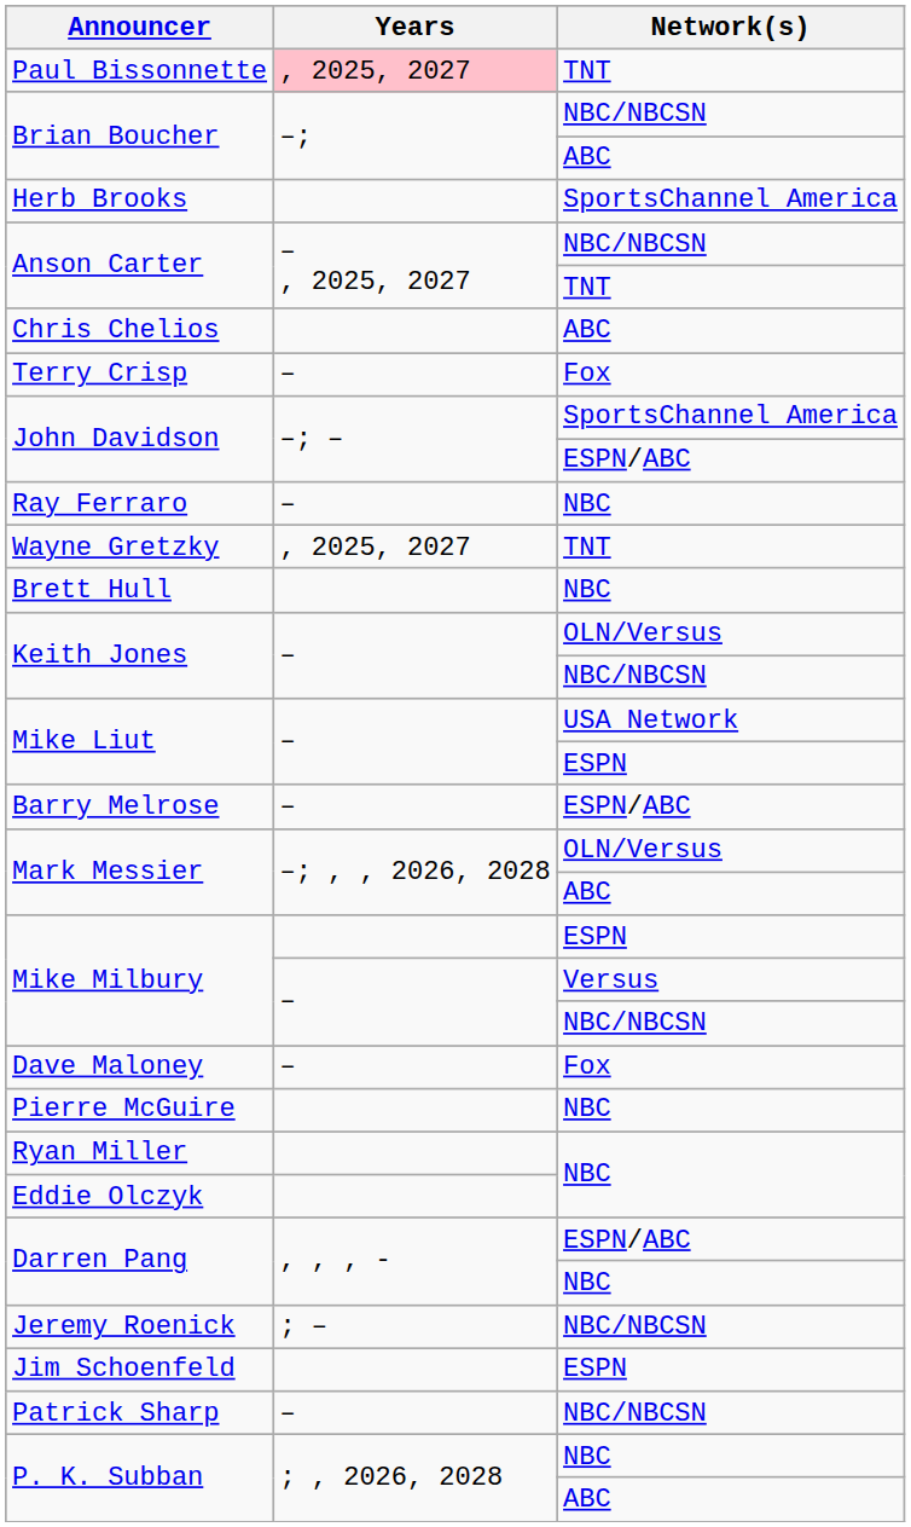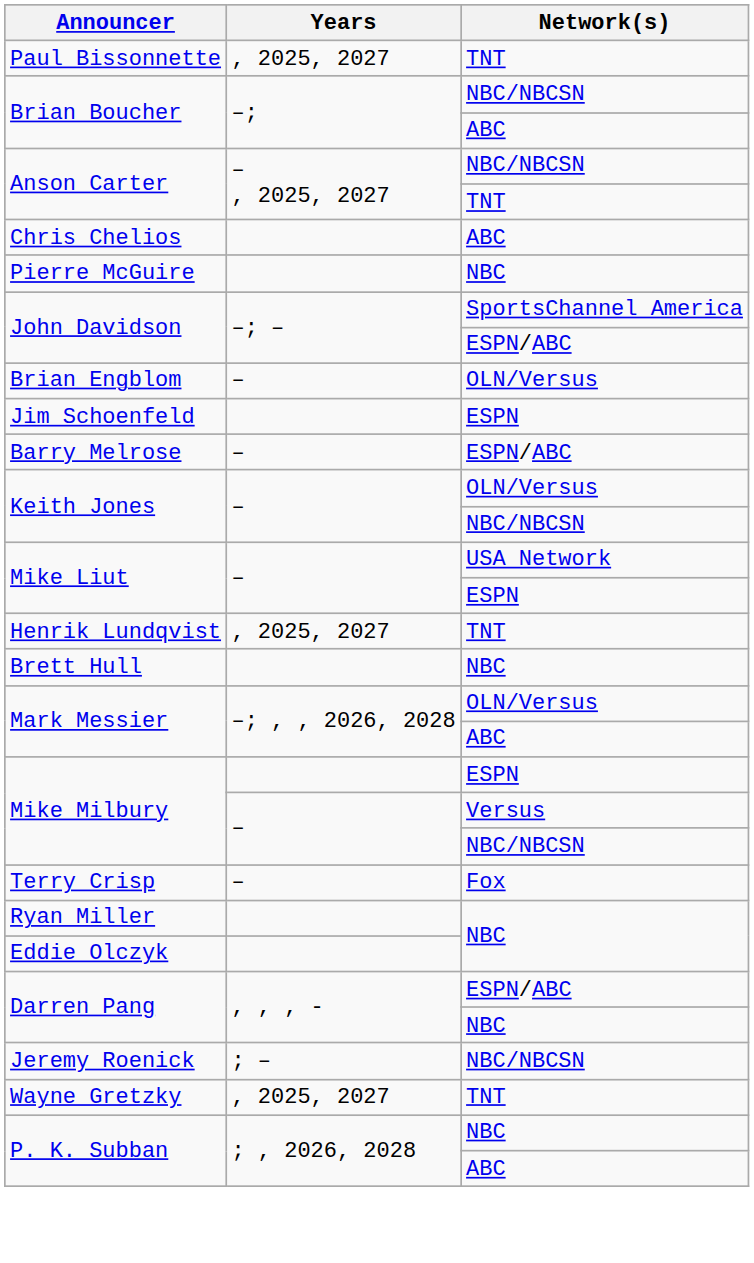 <table class="wikitable">
 <tr>
 <th><a href='#'>Announcer</a></th>
 <th>Years</th>
 <th>Network(s)</th>
 </tr>
 <tr>
 <td><a href='#'>Paul Bissonnette</a></td>
-<td style="background: pink;">, 2025, 2027</td>
+<td>, 2025, 2027</td>
 <td><a href='#'>TNT</a></td>
 </tr>
 <tr>
 <td rowspan=2><a href='#'>Brian Boucher</a></td>
 <td rowspan=2>–; </td>
 <td><a href='#'>NBC/NBCSN</a></td>
 </tr>
 <tr>
 <td><a href='#'>ABC</a></td>
-</tr>
-<tr>
-<td><a href='#'>Herb Brooks</a></td>
-<td></td>
-<td><a href='#'>SportsChannel America</a></td>
 </tr>
 <tr>
 <td rowspan=2><a href='#'>Anson Carter</a></td>
 <td rowspan=2>–<br>, 2025, 2027</td>
 <td><a href='#'>NBC/NBCSN</a></td>
 </tr>
 <tr>
 <td><a href='#'>TNT</a></td>
 </tr>
 <tr>
 <td><a href='#'>Chris Chelios</a></td>
 <td></td>
 <td><a href='#'>ABC</a></td>
 </tr>
 <tr>
-<td><a href='#'>Terry Crisp</a></td>
-<td>–</td>
-<td><a href='#'>Fox</a></td>
+<td><a href='#'>Pierre McGuire</a></td>
+<td></td>
+<td><a href='#'>NBC</a></td>
 </tr>
 <tr>
 <td rowspan="2"><a href='#'>John Davidson</a></td>
 <td rowspan="2">–; –</td>
 <td><a href='#'>SportsChannel America</a></td>
 </tr>
 <tr>
 <td><a href='#'>ESPN</a>/<a href='#'>ABC</a></td>
 </tr>
 <tr>
-<td><a href='#'>Ray Ferraro</a></td>
+<td><a href='#'>Brian Engblom</a></td>
 <td>–</td>
-<td><a href='#'>NBC</a></td>
+<td><a href='#'>OLN/Versus</a></td>
 </tr>
 <tr>
-<td><a href='#'>Wayne Gretzky</a></td>
-<td>, 2025, 2027</td>
-<td><a href='#'>TNT</a></td>
+<td><a href='#'>Jim Schoenfeld</a></td>
+<td></td>
+<td><a href='#'>ESPN</a></td>
 </tr>
 <tr>
-<td><a href='#'>Brett Hull</a></td>
-<td></td>
-<td><a href='#'>NBC</a></td>
+<td><a href='#'>Barry Melrose</a></td>
+<td>–</td>
+<td><a href='#'>ESPN</a>/<a href='#'>ABC</a></td>
 </tr>
 <tr>
 <td rowspan="2"><a href='#'>Keith Jones</a></td>
 <td rowspan="2">–</td>
 <td><a href='#'>OLN/Versus</a></td>
 </tr>
 <tr>
 <td><a href='#'>NBC/NBCSN</a></td>
 </tr>
 <tr>
 <td rowspan="2"><a href='#'>Mike Liut</a></td>
 <td rowspan="2">–</td>
 <td><a href='#'>USA Network</a></td>
 </tr>
 <tr>
 <td><a href='#'>ESPN</a></td>
 </tr>
 <tr>
-<td><a href='#'>Barry Melrose</a></td>
-<td>–</td>
-<td><a href='#'>ESPN</a>/<a href='#'>ABC</a></td>
+<td><a href='#'>Henrik Lundqvist</a></td>
+<td>, 2025, 2027</td>
+<td><a href='#'>TNT</a></td>
+</tr>
+<tr>
+<td><a href='#'>Brett Hull</a></td>
+<td></td>
+<td><a href='#'>NBC</a></td>
 </tr>
 <tr>
 <td rowspan=2><a href='#'>Mark Messier</a></td>
 <td rowspan=2>–; , , 2026, 2028</td>
 <td><a href='#'>OLN/Versus</a></td>
 </tr>
 <tr>
 <td><a href='#'>ABC</a></td>
 </tr>
 <tr>
 <td rowspan="3"><a href='#'>Mike Milbury</a></td>
 <td></td>
 <td><a href='#'>ESPN</a></td>
 </tr>
 <tr>
 <td rowspan="2">–</td>
 <td><a href='#'>Versus</a></td>
 </tr>
 <tr>
 <td><a href='#'>NBC/NBCSN</a></td>
 </tr>
 <tr>
-<td><a href='#'>Dave Maloney</a></td>
+<td><a href='#'>Terry Crisp</a></td>
 <td>–</td>
 <td><a href='#'>Fox</a></td>
-</tr>
-<tr>
-<td><a href='#'>Pierre McGuire</a></td>
-<td></td>
-<td><a href='#'>NBC</a></td>
 </tr>
 <tr>
 <td><a href='#'>Ryan Miller</a></td>
 <td></td>
 <td rowspan="2"><a href='#'>NBC</a></td>
 </tr>
 <tr>
 <td><a href='#'>Eddie Olczyk</a></td>
 <td></td>
 </tr>
 <tr>
 <td rowspan="2"><a href='#'>Darren Pang</a></td>
 <td rowspan="2">, , , -</td>
 <td><a href='#'>ESPN</a>/<a href='#'>ABC</a></td>
 </tr>
 <tr>
 <td><a href='#'>NBC</a></td>
 </tr>
 <tr>
 <td><a href='#'>Jeremy Roenick</a></td>
 <td>; –</td>
 <td><a href='#'>NBC/NBCSN</a></td>
 </tr>
 <tr>
-<td><a href='#'>Jim Schoenfeld</a></td>
-<td></td>
-<td><a href='#'>ESPN</a></td>
-</tr>
-<tr>
-<td><a href='#'>Patrick Sharp</a></td>
-<td>–</td>
-<td><a href='#'>NBC/NBCSN</a></td>
+<td><a href='#'>Wayne Gretzky</a></td>
+<td>, 2025, 2027</td>
+<td><a href='#'>TNT</a></td>
 </tr>
 <tr>
 <td rowspan="2"><a href='#'>P. K. Subban</a></td>
 <td rowspan="2">; , 2026, 2028</td>
 <td><a href='#'>NBC</a></td>
 </tr>
 <tr>
 <td><a href='#'>ABC</a></td>
 </tr>
 </table>
